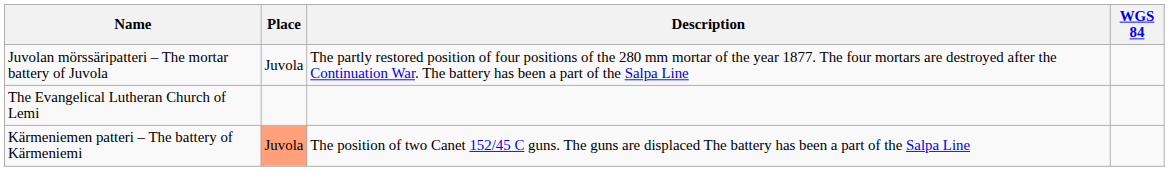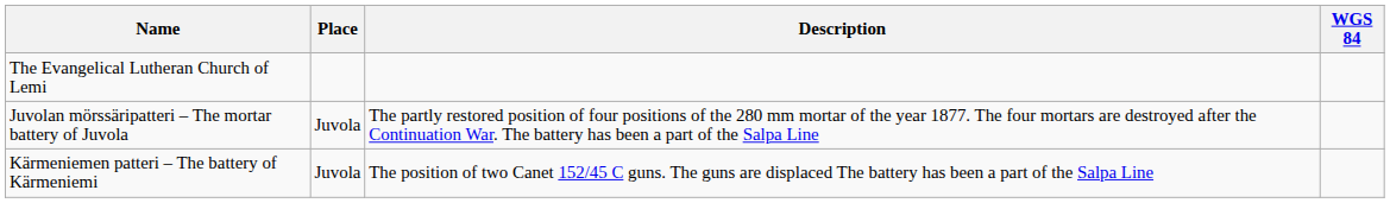 <table border="1" class="wikitable">
 <tr>
 <th>Name</th>
 <th>Place</th>
 <th>Description</th>
 <th><a href='#'>WGS 84</a></th>
 </tr>
 <tr>
+<td>The Evangelical Lutheran Church of Lemi</td>
+<td></td>
+<td></td>
+<td></td>
+</tr>
+<tr>
 <td>Juvolan mörssäripatteri – The mortar battery of Juvola</td>
 <td>Juvola</td>
 <td>The partly restored position of four positions of the 280 mm mortar of the year 1877. The four mortars are destroyed after the <a href='#'>Continuation War</a>.  The battery has been a part of the <a href='#'>Salpa Line</a></td>
 <td></td>
 </tr>
 <tr>
-<td>The Evangelical Lutheran Church of Lemi</td>
-<td></td>
-<td></td>
-<td></td>
-</tr>
-<tr>
 <td>Kärmeniemen patteri – The battery of Kärmeniemi</td>
-<td style="background: lightsalmon;">Juvola</td>
+<td>Juvola</td>
 <td>The position of two Canet <a href='#'>152/45 C</a> guns. The guns are displaced  The battery has been a part of the <a href='#'>Salpa Line</a></td>
 <td></td>
 </tr>
 </table>
